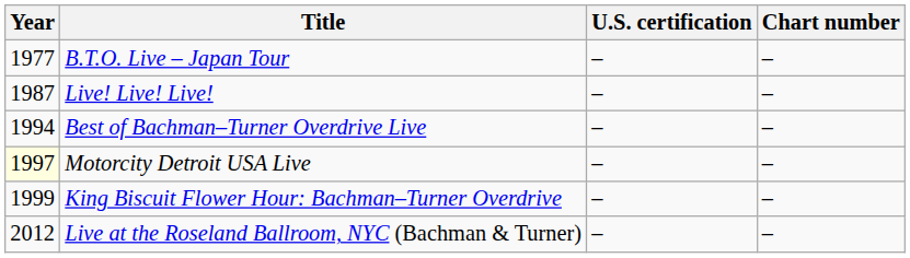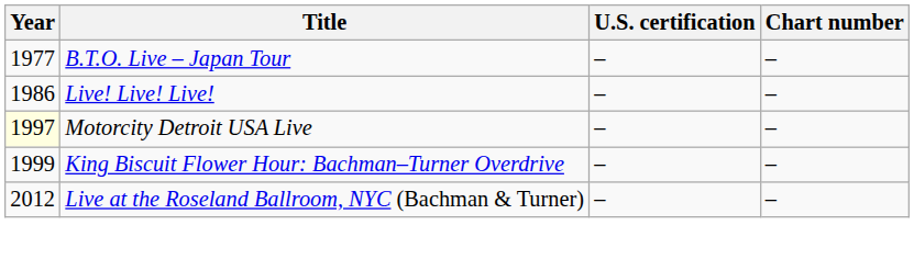 <table class="wikitable">
 <tr>
 <th>Year</th>
 <th>Title</th>
 <th>U.S. certification</th>
 <th>Chart number</th>
 </tr>
 <tr>
 <td>1977</td>
 <td><em><a href='#'>B.T.O. Live – Japan Tour</a></em></td>
 <td>–</td>
 <td>–</td>
 </tr>
 <tr>
-<td>1987</td>
+<td>1986</td>
 <td><em><a href='#'>Live! Live! Live!</a></em></td>
-<td>–</td>
-<td>–</td>
-</tr>
-<tr>
-<td>1994</td>
-<td><em><a href='#'>Best of Bachman–Turner Overdrive Live</a></em></td>
 <td>–</td>
 <td>–</td>
 </tr>
 <tr>
 <td style="background: lightyellow;">1997</td>
 <td><em>Motorcity Detroit USA Live</em></td>
 <td>–</td>
 <td>–</td>
 </tr>
 <tr>
 <td>1999</td>
 <td><em><a href='#'>King Biscuit Flower Hour: Bachman–Turner Overdrive</a></em></td>
 <td>–</td>
 <td>–</td>
 </tr>
 <tr>
 <td>2012</td>
 <td><em><a href='#'>Live at the Roseland Ballroom, NYC</a></em> (Bachman & Turner)</td>
 <td>–</td>
 <td>–</td>
 </tr>
 </table>
